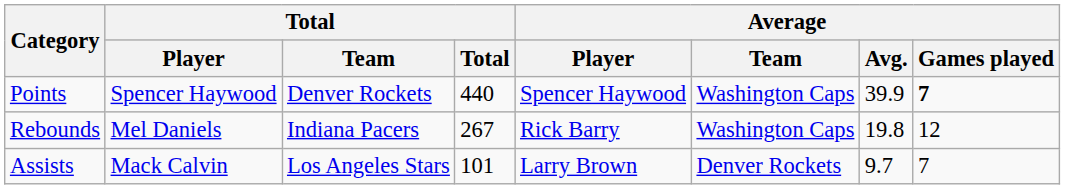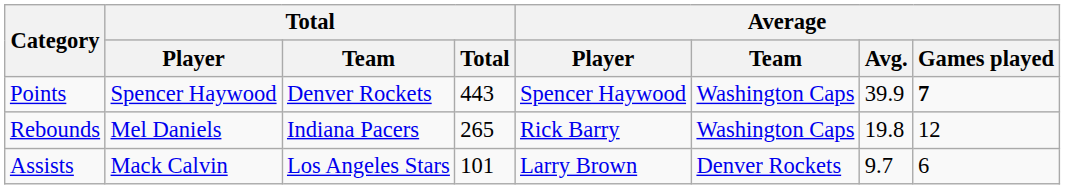 <table class=wikitable style="text-align:left;">
 <tr>
 <th rowspan=2>Category</th>
 <th colspan=3>Total</th>
 <th colspan=4>Average</th>
 </tr>
 <tr>
 <th>Player</th>
 <th>Team</th>
 <th>Total</th>
 <th>Player</th>
 <th>Team</th>
 <th>Avg.</th>
 <th>Games played</th>
 </tr>
 <tr>
 <td><a href='#'>Points</a></td>
 <td><a href='#'>Spencer Haywood</a></td>
 <td><a href='#'>Denver Rockets</a></td>
-<td>440</td>
+<td>443</td>
 <td><a href='#'>Spencer Haywood</a></td>
 <td><a href='#'>Washington Caps</a></td>
 <td>39.9</td>
 <td><strong>7</strong></td>
 </tr>
 <tr>
 <td><a href='#'>Rebounds</a></td>
 <td><a href='#'>Mel Daniels</a></td>
 <td><a href='#'>Indiana Pacers</a></td>
-<td>267</td>
+<td>265</td>
 <td><a href='#'>Rick Barry</a></td>
 <td><a href='#'>Washington Caps</a></td>
 <td>19.8</td>
 <td>12</td>
 </tr>
 <tr>
 <td><a href='#'>Assists</a></td>
 <td><a href='#'>Mack Calvin</a></td>
 <td><a href='#'>Los Angeles Stars</a></td>
 <td>101</td>
 <td><a href='#'>Larry Brown</a></td>
 <td><a href='#'>Denver Rockets</a></td>
 <td>9.7</td>
-<td>7</td>
+<td>6</td>
 </tr>
 </table>
